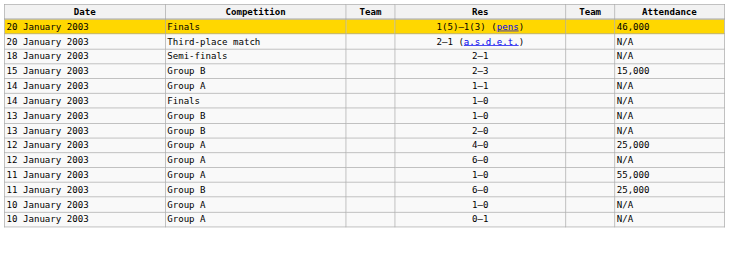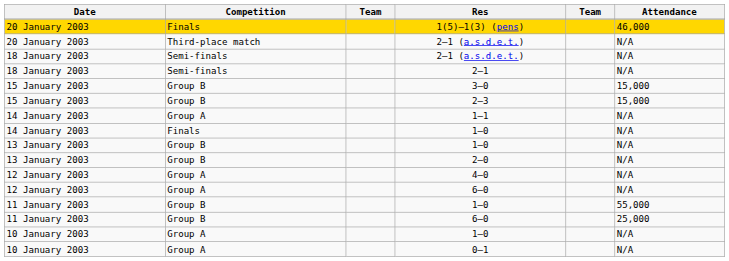 <table class="wikitable" style="text-align: left;" width="65%">
 <tr>
 <th>Date</th>
 <th>Competition</th>
 <th>Team</th>
 <th>Res</th>
 <th>Team</th>
 <th>Attendance</th>
 </tr>
 <tr>
 </tr>
 <tr bgcolor=gold>
 <td>20 January 2003</td>
 <td>Finals</td>
 <td></td>
 <td align=center>1(5)–1(3) (<a href='#'>pens</a>)</td>
 <td></td>
 <td>46,000</td>
 </tr>
 <tr>
 <td>20 January 2003</td>
 <td>Third-place match</td>
 <td></td>
 <td align=center>2–1 (<a href='#'>a.s.d.e.t.</a>)</td>
 <td></td>
 <td>N/A</td>
 </tr>
 <tr>
 <td>18 January 2003</td>
 <td>Semi-finals</td>
 <td></td>
+<td align=center>2–1 (<a href='#'>a.s.d.e.t.</a>)</td>
+<td></td>
+<td>N/A</td>
+</tr>
+<tr>
+<td>18 January 2003</td>
+<td>Semi-finals</td>
+<td></td>
 <td align=center>2–1</td>
 <td></td>
 <td>N/A</td>
+</tr>
+<tr>
+<td>15 January 2003</td>
+<td>Group B</td>
+<td></td>
+<td align=center>3–0</td>
+<td></td>
+<td>15,000</td>
 </tr>
 <tr>
 <td>15 January 2003</td>
 <td>Group B</td>
 <td></td>
 <td align=center>2–3</td>
 <td></td>
 <td>15,000</td>
 </tr>
 <tr>
 <td>14 January 2003</td>
 <td>Group A</td>
 <td></td>
 <td align=center>1–1</td>
 <td></td>
 <td>N/A</td>
 </tr>
 <tr>
 <td>14 January 2003</td>
 <td>Finals</td>
 <td></td>
 <td align=center>1–0</td>
 <td></td>
 <td>N/A</td>
 </tr>
 <tr>
 <td>13 January 2003</td>
 <td>Group B</td>
 <td></td>
 <td align=center>1–0</td>
 <td></td>
 <td>N/A</td>
 </tr>
 <tr>
 <td>13 January 2003</td>
 <td>Group B</td>
 <td></td>
 <td align=center>2–0</td>
 <td></td>
 <td>N/A</td>
 </tr>
 <tr>
 <td>12 January 2003</td>
 <td>Group A</td>
 <td></td>
 <td align=center>4–0</td>
 <td></td>
-<td>25,000</td>
+<td>N/A</td>
 </tr>
 <tr>
 <td>12 January 2003</td>
 <td>Group A</td>
 <td></td>
 <td align=center>6–0</td>
 <td></td>
 <td>N/A</td>
 </tr>
 <tr>
 <td>11 January 2003</td>
-<td>Group A</td>
+<td>Group B</td>
 <td></td>
 <td align=center>1–0</td>
 <td></td>
 <td>55,000</td>
 </tr>
 <tr>
 <td>11 January 2003</td>
 <td>Group B</td>
 <td></td>
 <td align=center>6–0</td>
 <td></td>
 <td>25,000</td>
 </tr>
 <tr>
 <td>10 January 2003</td>
 <td>Group A</td>
 <td></td>
 <td align=center>1–0</td>
 <td></td>
 <td>N/A</td>
 </tr>
 <tr>
 <td>10 January 2003</td>
 <td>Group A</td>
 <td></td>
 <td align=center>0–1</td>
 <td></td>
 <td>N/A</td>
 </tr>
 </table>
